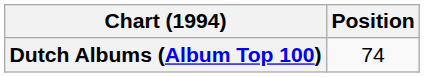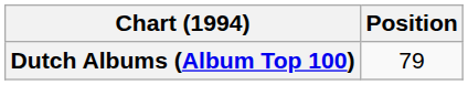 <table class="wikitable plainrowheaders" style="text-align:center">
 <tr>
 <th scope="col">Chart (1994)</th>
 <th scope="col">Position</th>
 </tr>
 <tr>
 <th scope="row">Dutch Albums (<a href='#'>Album Top 100</a>)</th>
-<td>74</td>
+<td>79</td>
 </tr>
 </table>
